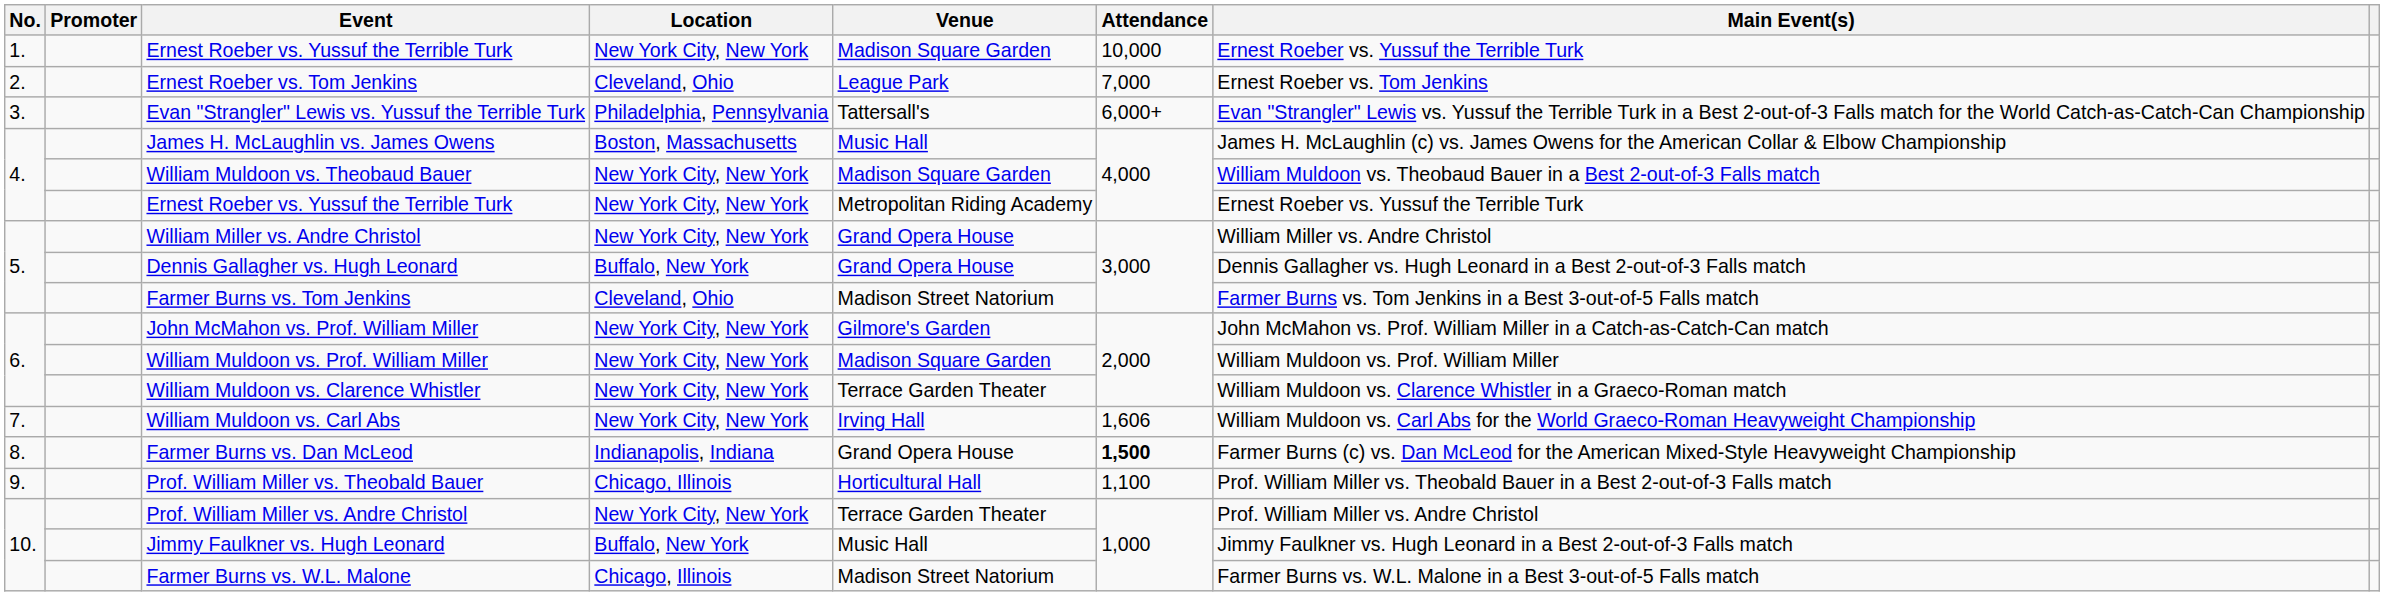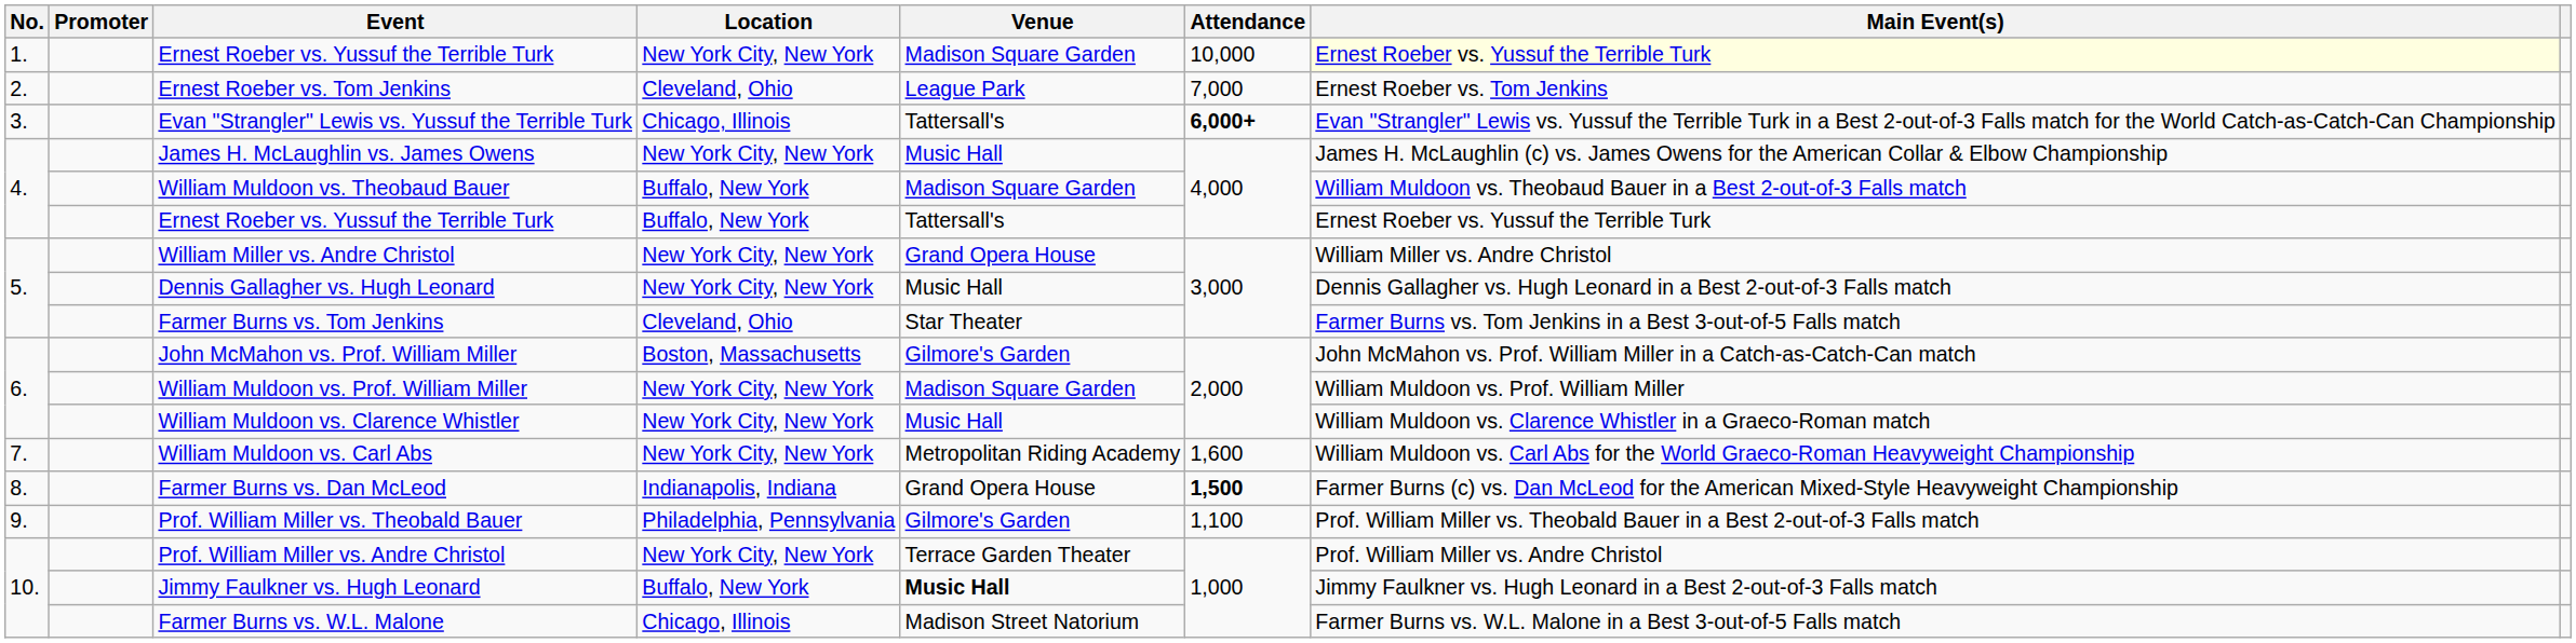 <table class="wikitable sortable" style="font-size:85%;">
 <tr>
 <th>No.</th>
 <th>Promoter</th>
 <th>Event</th>
 <th>Location</th>
 <th>Venue</th>
 <th>Attendance</th>
 <th class=unsortable>Main Event(s)</th>
 <th class=unsortable></th>
 </tr>
 <tr>
 <td>1.</td>
 <td></td>
 <td><a href='#'>Ernest Roeber vs. Yussuf the Terrible Turk</a> <br> </td>
 <td><a href='#'>New York City</a>, <a href='#'>New York</a></td>
 <td><a href='#'>Madison Square Garden</a></td>
 <td>10,000</td>
-<td><a href='#'>Ernest Roeber</a> vs. <a href='#'>Yussuf the Terrible Turk</a></td>
+<td style="background: lightyellow;"><a href='#'>Ernest Roeber</a> vs. <a href='#'>Yussuf the Terrible Turk</a></td>
 <td></td>
 </tr>
 <tr>
 <td>2.</td>
 <td></td>
 <td><a href='#'>Ernest Roeber vs. Tom Jenkins</a> <br> </td>
 <td><a href='#'>Cleveland</a>, <a href='#'>Ohio</a></td>
 <td><a href='#'>League Park</a></td>
 <td>7,000</td>
 <td>Ernest Roeber vs. <a href='#'>Tom Jenkins</a></td>
 <td></td>
 </tr>
 <tr>
 <td>3.</td>
 <td></td>
 <td><a href='#'>Evan "Strangler" Lewis vs. Yussuf the Terrible Turk</a> <br> </td>
-<td><a href='#'>Philadelphia</a>, <a href='#'>Pennsylvania</a></td>
+<td><a href='#'>Chicago, Illinois</a></td>
 <td>Tattersall's</td>
-<td>6,000+</td>
+<td><strong>6,000+</strong></td>
 <td><a href='#'>Evan "Strangler" Lewis</a> vs. Yussuf the Terrible Turk in a Best 2-out-of-3 Falls match for the World Catch-as-Catch-Can Championship</td>
 <td></td>
 </tr>
 <tr>
 <td rowspan=3>4.</td>
 <td></td>
 <td><a href='#'>James H. McLaughlin vs. James Owens</a> <br> </td>
-<td><a href='#'>Boston</a>, <a href='#'>Massachusetts</a></td>
+<td><a href='#'>New York City</a>, <a href='#'>New York</a></td>
 <td><a href='#'>Music Hall</a></td>
 <td rowspan=3>4,000</td>
 <td>James H. McLaughlin (c) vs. James Owens for the American Collar & Elbow Championship</td>
 <td></td>
 </tr>
 <tr>
 <td></td>
 <td><a href='#'>William Muldoon vs. Theobaud Bauer</a> <br> </td>
-<td><a href='#'>New York City</a>, <a href='#'>New York</a></td>
+<td><a href='#'>Buffalo</a>, <a href='#'>New York</a></td>
 <td><a href='#'>Madison Square Garden</a></td>
 <td><a href='#'>William Muldoon</a> vs. Theobaud Bauer in a <a href='#'>Best 2-out-of-3 Falls match</a></td>
 <td></td>
 </tr>
 <tr>
 <td></td>
 <td><a href='#'>Ernest Roeber vs. Yussuf the Terrible Turk</a> <br> </td>
-<td><a href='#'>New York City</a>, <a href='#'>New York</a></td>
-<td>Metropolitan Riding Academy</td>
+<td><a href='#'>Buffalo</a>, <a href='#'>New York</a></td>
+<td>Tattersall's</td>
 <td>Ernest Roeber vs. Yussuf the Terrible Turk</td>
 <td></td>
 </tr>
 <tr>
 <td rowspan=3>5.</td>
 <td></td>
 <td><a href='#'>William Miller vs. Andre Christol</a> <br> </td>
 <td><a href='#'>New York City</a>, <a href='#'>New York</a></td>
 <td><a href='#'>Grand Opera House</a></td>
 <td rowspan=3>3,000</td>
 <td>William Miller vs. Andre Christol</td>
 <td></td>
 </tr>
 <tr>
 <td></td>
 <td><a href='#'>Dennis Gallagher vs. Hugh Leonard</a> <br> </td>
-<td><a href='#'>Buffalo</a>, <a href='#'>New York</a></td>
-<td><a href='#'>Grand Opera House</a></td>
+<td><a href='#'>New York City</a>, <a href='#'>New York</a></td>
+<td>Music Hall</td>
 <td>Dennis Gallagher vs. Hugh Leonard in a Best 2-out-of-3 Falls match</td>
 <td></td>
 </tr>
 <tr>
 <td></td>
 <td><a href='#'>Farmer Burns vs. Tom Jenkins</a> <br> </td>
 <td><a href='#'>Cleveland</a>, <a href='#'>Ohio</a></td>
-<td>Madison Street Natorium</td>
+<td>Star Theater</td>
 <td><a href='#'>Farmer Burns</a> vs. Tom Jenkins in a Best 3-out-of-5 Falls match</td>
 <td></td>
 </tr>
 <tr>
 <td rowspan=3>6.</td>
 <td></td>
 <td><a href='#'>John McMahon vs. Prof. William Miller</a> <br> </td>
-<td><a href='#'>New York City</a>, <a href='#'>New York</a></td>
+<td><a href='#'>Boston</a>, <a href='#'>Massachusetts</a></td>
 <td><a href='#'>Gilmore's Garden</a></td>
 <td rowspan=3>2,000</td>
 <td>John McMahon vs. Prof. William Miller in a Catch-as-Catch-Can match</td>
 <td></td>
 </tr>
 <tr>
 <td></td>
 <td><a href='#'>William Muldoon vs. Prof. William Miller</a> <br> </td>
 <td><a href='#'>New York City</a>, <a href='#'>New York</a></td>
 <td><a href='#'>Madison Square Garden</a></td>
 <td>William Muldoon vs. Prof. William Miller</td>
 <td></td>
 </tr>
 <tr>
 <td></td>
 <td><a href='#'>William Muldoon vs. Clarence Whistler</a> <br> </td>
 <td><a href='#'>New York City</a>, <a href='#'>New York</a></td>
-<td>Terrace Garden Theater</td>
+<td><a href='#'>Music Hall</a></td>
 <td>William Muldoon vs. <a href='#'>Clarence Whistler</a> in a Graeco-Roman match</td>
 <td></td>
 </tr>
 <tr>
 <td>7.</td>
 <td></td>
 <td><a href='#'>William Muldoon vs. Carl Abs</a> <br> </td>
 <td><a href='#'>New York City</a>, <a href='#'>New York</a></td>
-<td><a href='#'>Irving Hall</a></td>
-<td>1,606</td>
+<td>Metropolitan Riding Academy</td>
+<td>1,600</td>
 <td>William Muldoon vs. <a href='#'>Carl Abs</a> for the <a href='#'>World Graeco-Roman Heavyweight Championship</a></td>
 <td></td>
 </tr>
 <tr>
 <td>8.</td>
 <td></td>
 <td><a href='#'>Farmer Burns vs. Dan McLeod</a> <br> </td>
 <td><a href='#'>Indianapolis</a>, <a href='#'>Indiana</a></td>
 <td>Grand Opera House</td>
 <td><strong>1,500</strong></td>
 <td>Farmer Burns (c) vs. <a href='#'>Dan McLeod</a> for the American Mixed-Style Heavyweight Championship</td>
 <td></td>
 </tr>
 <tr>
 <td>9.</td>
 <td></td>
 <td><a href='#'>Prof. William Miller vs. Theobald Bauer</a> <br> </td>
-<td><a href='#'>Chicago, Illinois</a></td>
-<td><a href='#'>Horticultural Hall</a></td>
+<td><a href='#'>Philadelphia</a>, <a href='#'>Pennsylvania</a></td>
+<td><a href='#'>Gilmore's Garden</a></td>
 <td>1,100</td>
 <td>Prof. William Miller vs. Theobald Bauer in a Best 2-out-of-3 Falls match</td>
 <td></td>
 </tr>
 <tr>
 <td rowspan=3>10.</td>
 <td></td>
 <td><a href='#'>Prof. William Miller vs. Andre Christol</a> <br> </td>
 <td><a href='#'>New York City</a>, <a href='#'>New York</a></td>
 <td>Terrace Garden Theater</td>
 <td rowspan=3>1,000</td>
 <td>Prof. William Miller vs. Andre Christol</td>
 <td></td>
 </tr>
 <tr>
 <td></td>
 <td><a href='#'>Jimmy Faulkner vs. Hugh Leonard</a> <br> </td>
 <td><a href='#'>Buffalo</a>, <a href='#'>New York</a></td>
-<td>Music Hall</td>
+<td><strong>Music Hall</strong></td>
 <td>Jimmy Faulkner vs. Hugh Leonard in a Best 2-out-of-3 Falls match</td>
 <td></td>
 </tr>
 <tr>
 <td></td>
 <td><a href='#'>Farmer Burns vs. W.L. Malone</a> <br> </td>
 <td><a href='#'>Chicago</a>, <a href='#'>Illinois</a></td>
 <td>Madison Street Natorium</td>
 <td>Farmer Burns vs. W.L. Malone in a Best 3-out-of-5 Falls match</td>
 <td></td>
 </tr>
 </table>
